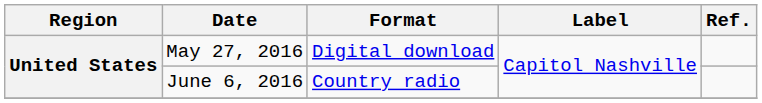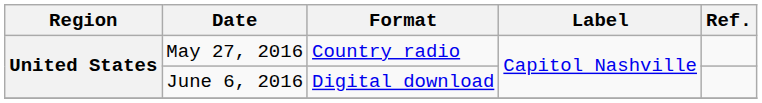 <table class="wikitable sortable plainrowheaders">
 <tr>
 <th scope="col">Region</th>
 <th scope="col">Date</th>
 <th scope="col">Format</th>
 <th scope="col">Label</th>
 <th scope="col">Ref.</th>
 </tr>
 <tr>
 <th scope="row" rowspan="2">United States</th>
 <td>May 27, 2016</td>
-<td><a href='#'>Digital download</a></td>
+<td><a href='#'>Country radio</a></td>
 <td rowspan="2"><a href='#'>Capitol Nashville</a></td>
 <td></td>
 </tr>
 <tr>
 <td>June 6, 2016</td>
-<td><a href='#'>Country radio</a></td>
+<td><a href='#'>Digital download</a></td>
 <td></td>
 </tr>
 <tr>
 </tr>
 </table>
